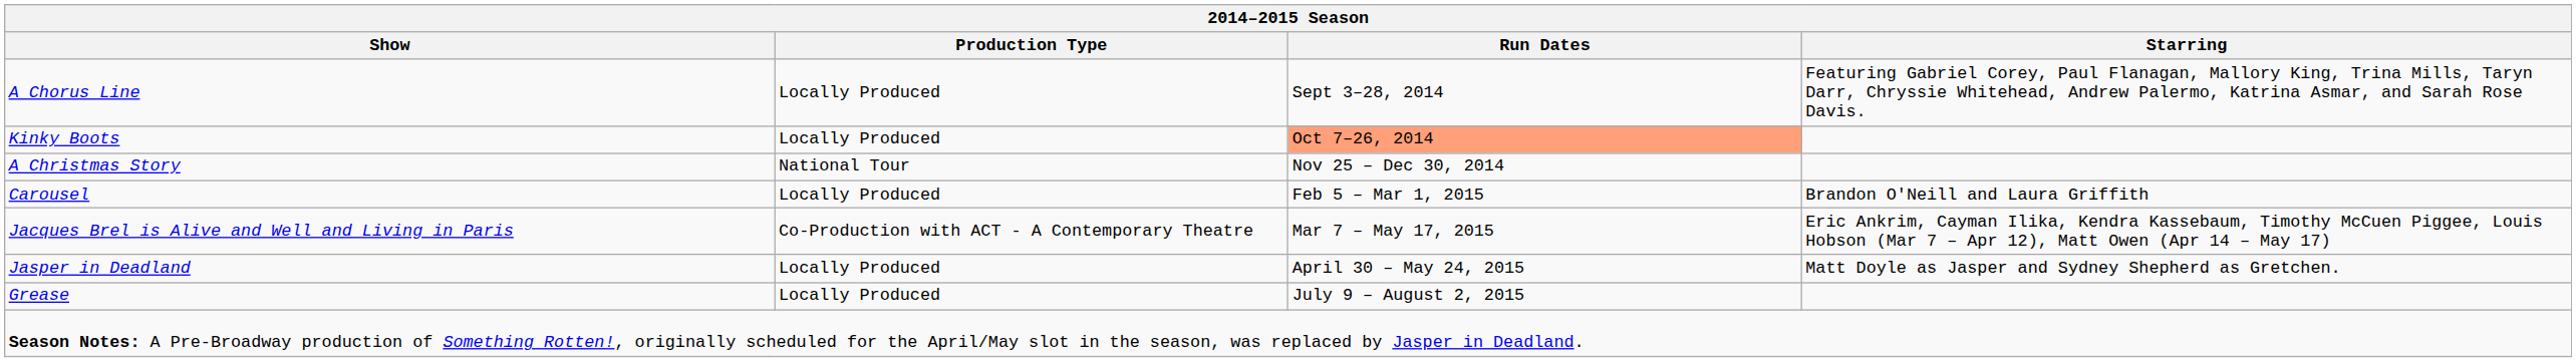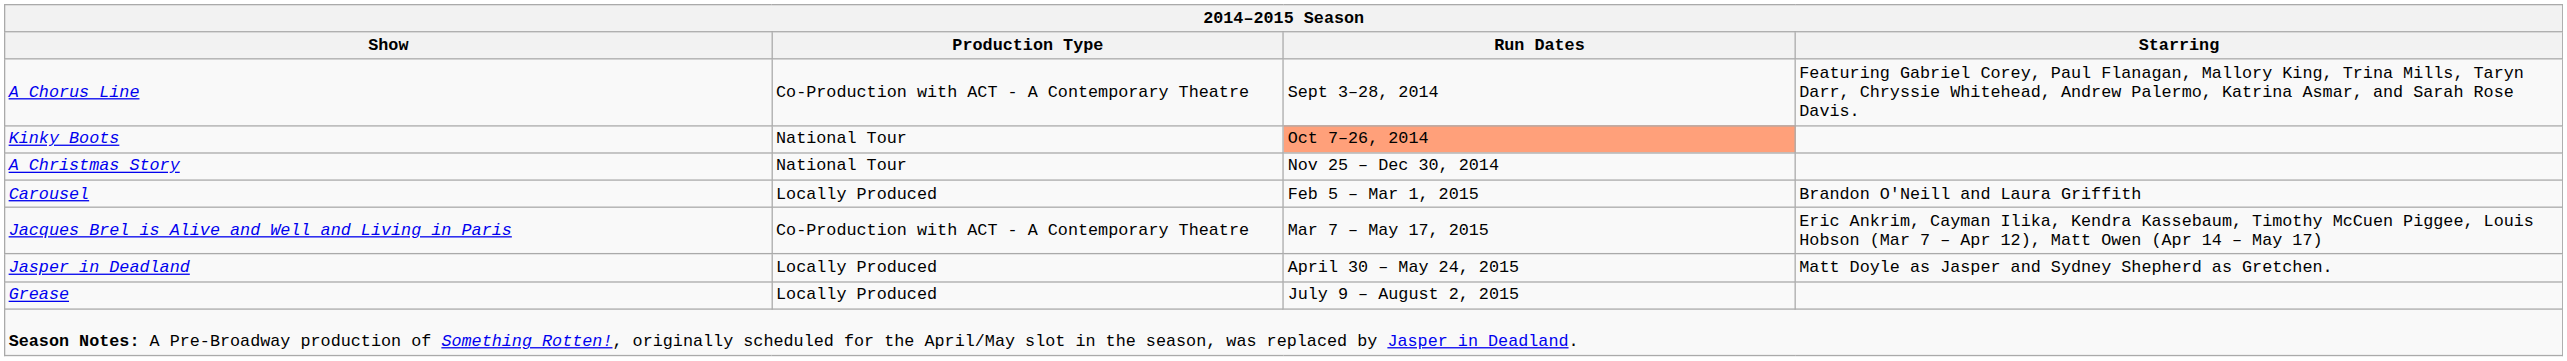 <table class="wikitable collapsible autocollapse" width="100%">
 <tr>
 <th colspan="4">2014–2015 Season</th>
 </tr>
 <tr>
 <th width=30%>Show</th>
 <th width=20%>Production Type</th>
 <th width=20%>Run Dates</th>
 <th width=30%>Starring</th>
 </tr>
 <tr>
 <td><em><a href='#'>A Chorus Line</a></em></td>
-<td>Locally Produced</td>
+<td>Co-Production with ACT - A Contemporary Theatre</td>
 <td>Sept 3–28, 2014</td>
 <td>Featuring Gabriel Corey, Paul Flanagan, Mallory King, Trina Mills, Taryn Darr, Chryssie Whitehead, Andrew Palermo, Katrina Asmar, and Sarah Rose Davis.</td>
 </tr>
 <tr>
 <td><em><a href='#'>Kinky Boots</a></em></td>
-<td>Locally Produced</td>
+<td>National Tour</td>
 <td style="background: lightsalmon;">Oct 7–26, 2014</td>
 <td></td>
 </tr>
 <tr>
 <td><em><a href='#'>A Christmas Story</a></em></td>
 <td>National Tour</td>
 <td>Nov 25 – Dec 30, 2014</td>
 <td></td>
 </tr>
 <tr>
 <td><em><a href='#'>Carousel</a></em></td>
 <td>Locally Produced</td>
 <td>Feb 5 – Mar 1, 2015</td>
 <td>Brandon O'Neill and Laura Griffith</td>
 </tr>
 <tr>
 <td><em><a href='#'>Jacques Brel is Alive and Well and Living in Paris</a></em></td>
 <td>Co-Production with ACT - A Contemporary Theatre</td>
 <td>Mar 7 – May 17, 2015</td>
 <td>Eric Ankrim, Cayman Ilika, Kendra Kassebaum, Timothy McCuen Piggee, Louis Hobson (Mar 7 – Apr 12), Matt Owen (Apr 14 – May 17)</td>
 </tr>
 <tr>
 <td><em><a href='#'>Jasper in Deadland</a> </em></td>
 <td>Locally Produced</td>
 <td>April 30 – May 24, 2015</td>
 <td>Matt Doyle as Jasper and Sydney Shepherd as Gretchen.</td>
 </tr>
 <tr>
 <td><em><a href='#'>Grease</a></em></td>
 <td>Locally Produced</td>
 <td>July 9 – August 2, 2015</td>
 <td></td>
 </tr>
 <tr>
 <td colspan="4"><br><strong>Season Notes:</strong> A Pre-Broadway production of <em><a href='#'>Something Rotten!</a></em>, originally scheduled for the April/May slot in the season, was replaced by <a href='#'>Jasper in Deadland</a>.</td>
 </tr>
 </table>
